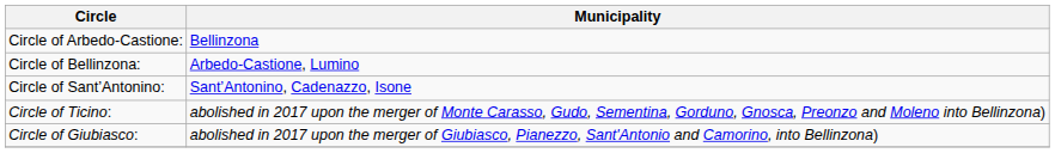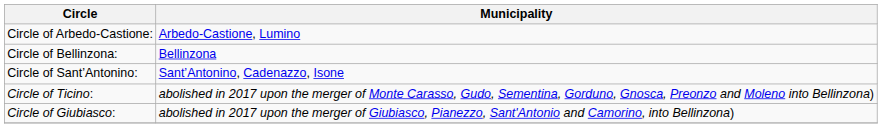 <table class="wikitable sortable">
 <tr>
 <th>Circle</th>
 <th>Municipality</th>
 </tr>
 <tr>
 <td>Circle of Arbedo-Castione:</td>
-<td><a href='#'>Bellinzona</a></td>
+<td><a href='#'>Arbedo-Castione</a>, <a href='#'>Lumino</a></td>
 </tr>
 <tr>
 <td>Circle of Bellinzona:</td>
-<td><a href='#'>Arbedo-Castione</a>, <a href='#'>Lumino</a></td>
+<td><a href='#'>Bellinzona</a></td>
 </tr>
 <tr>
 <td>Circle of Sant’Antonino:</td>
 <td><a href='#'>Sant’Antonino</a>, <a href='#'>Cadenazzo</a>, <a href='#'>Isone</a></td>
 </tr>
 <tr>
 <td><em>Circle of Ticino</em>:</td>
 <td><em>abolished in 2017 upon the merger of <a href='#'>Monte Carasso</a>, <a href='#'>Gudo</a>, <a href='#'>Sementina</a>, <a href='#'>Gorduno</a>, <a href='#'>Gnosca</a>, <a href='#'>Preonzo</a> and <a href='#'>Moleno</a> into Bellinzona</em>)</td>
 </tr>
 <tr>
 <td><em>Circle of Giubiasco</em>:</td>
 <td><em>abolished in 2017 upon the merger of  <a href='#'>Giubiasco</a>, <a href='#'>Pianezzo</a>, <a href='#'>Sant'Antonio</a> and <a href='#'>Camorino</a>, into Bellinzona</em>)</td>
 </tr>
 <tr>
 </tr>
 </table>
